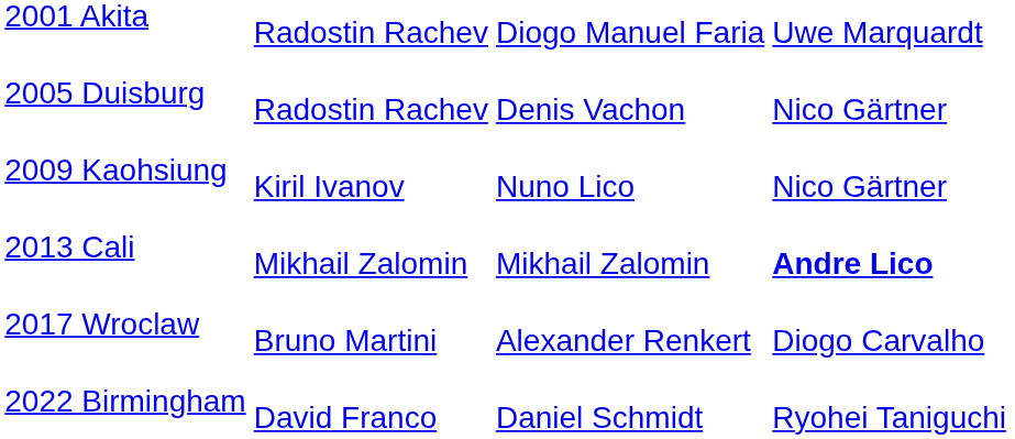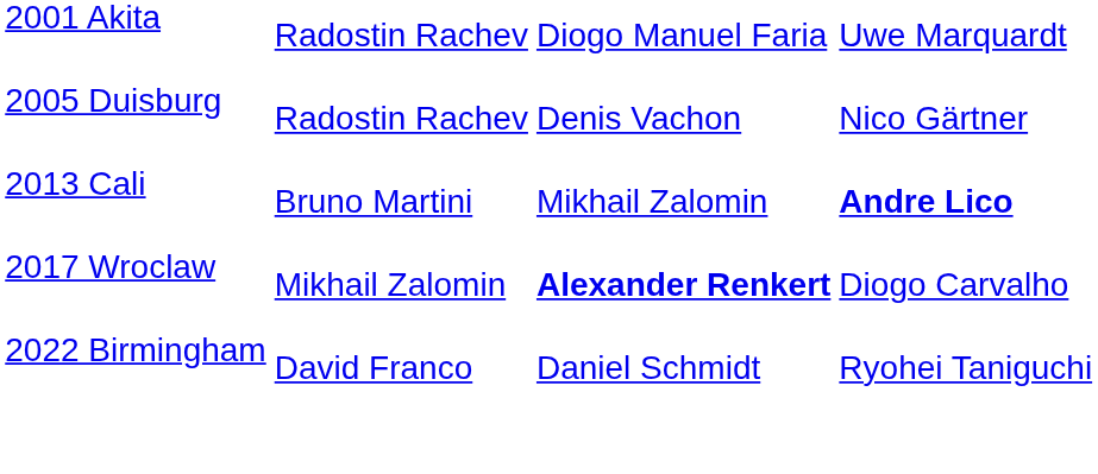 <table>
 <tr>
 <td><a href='#'>2001 Akita</a></td>
 <td><br> <a href='#'>Radostin Rachev</a></td>
 <td><br> <a href='#'>Diogo Manuel Faria</a></td>
 <td><br> <a href='#'>Uwe Marquardt</a></td>
 </tr>
 <tr>
 <td><a href='#'>2005 Duisburg</a></td>
 <td><br> <a href='#'>Radostin Rachev</a></td>
 <td><br> <a href='#'>Denis Vachon</a></td>
 <td><br> <a href='#'>Nico Gärtner</a></td>
 </tr>
 <tr>
-<td><a href='#'>2009 Kaohsiung</a></td>
-<td><br> <a href='#'>Kiril Ivanov</a></td>
-<td><br> <a href='#'>Nuno Lico</a></td>
-<td><br> <a href='#'>Nico Gärtner</a></td>
-</tr>
-<tr>
 <td><a href='#'>2013 Cali</a></td>
-<td><br> <a href='#'>Mikhail Zalomin</a></td>
+<td><br> <a href='#'>Bruno Martini</a></td>
 <td><br> <a href='#'>Mikhail Zalomin</a></td>
 <td><strong><br> <a href='#'>Andre Lico</a></strong></td>
 </tr>
 <tr>
 <td><a href='#'>2017 Wroclaw</a></td>
-<td><br> <a href='#'>Bruno Martini</a></td>
-<td><br> <a href='#'>Alexander Renkert</a></td>
+<td><br> <a href='#'>Mikhail Zalomin</a></td>
+<td><strong><br> <a href='#'>Alexander Renkert</a></strong></td>
 <td><br> <a href='#'>Diogo Carvalho</a></td>
 </tr>
 <tr>
 <td><a href='#'>2022 Birmingham</a></td>
 <td><br> <a href='#'>David Franco</a></td>
 <td><br> <a href='#'>Daniel Schmidt</a></td>
 <td><br> <a href='#'>Ryohei Taniguchi</a></td>
 </tr>
 </table>
